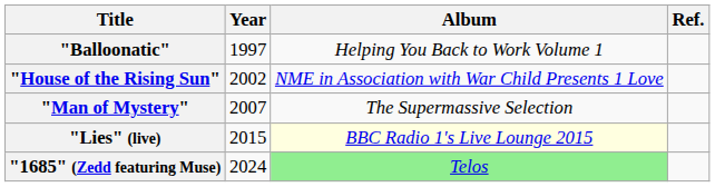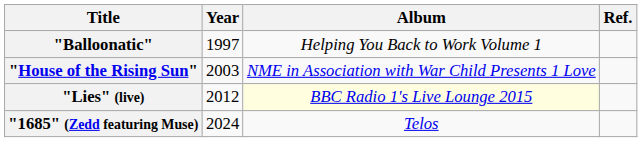 <table class="wikitable plainrowheaders" style="text-align:center;">
 <tr>
 <th scope="col">Title</th>
 <th scope="col">Year</th>
 <th scope="col">Album</th>
 <th scope="col">Ref.</th>
 </tr>
 <tr>
 <th scope="row">"Balloonatic"</th>
 <td>1997</td>
 <td><em>Helping You Back to Work Volume 1</em></td>
 <td align="center"></td>
 </tr>
 <tr>
 <th scope="row">"<a href='#'>House of the Rising Sun</a>"</th>
-<td>2002</td>
+<td>2003</td>
 <td><em><a href='#'>NME in Association with War Child Presents 1 Love</a></em></td>
 <td align="center"></td>
 </tr>
 <tr>
-<th scope="row">"<a href='#'>Man of Mystery</a>"</th>
-<td>2007</td>
-<td><em>The Supermassive Selection</em></td>
-<td align="center"></td>
-</tr>
-<tr>
 <th scope="row">"Lies" <small>(live)</small></th>
-<td>2015</td>
+<td>2012</td>
 <td style="background: lightyellow;"><em><a href='#'>BBC Radio 1's Live Lounge 2015</a></em></td>
 <td align="center"></td>
 </tr>
 <tr>
 <th scope="row">"1685" <small>(<a href='#'>Zedd</a> featuring Muse)</small></th>
 <td>2024</td>
-<td style="background: lightgreen;"><em><a href='#'>Telos</a></em></td>
+<td><em><a href='#'>Telos</a></em></td>
 <td align="center"></td>
 </tr>
 </table>
